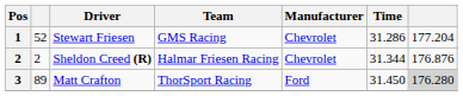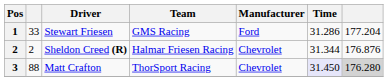 <table class="wikitable" style="font-size:95%">
 <tr>
 <th>Pos</th>
 <th></th>
 <th>Driver</th>
 <th>Team</th>
 <th>Manufacturer</th>
 <th>Time</th>
 <th></th>
 </tr>
 <tr>
 <th>1</th>
-<td>52</td>
+<td>33</td>
 <td><a href='#'>Stewart Friesen</a></td>
 <td><a href='#'>GMS Racing</a></td>
-<td><a href='#'>Chevrolet</a></td>
+<td><a href='#'>Ford</a></td>
 <td>31.286</td>
 <td>177.204</td>
 </tr>
 <tr>
 <th>2</th>
 <td>2</td>
 <td><a href='#'>Sheldon Creed</a> <strong>(R)</strong></td>
 <td><a href='#'>Halmar Friesen Racing</a></td>
 <td><a href='#'>Chevrolet</a></td>
 <td>31.344</td>
 <td>176.876</td>
 </tr>
 <tr>
 <th>3</th>
-<td>89</td>
+<td>88</td>
 <td><a href='#'>Matt Crafton</a></td>
 <td><a href='#'>ThorSport Racing</a></td>
-<td><a href='#'>Ford</a></td>
-<td>31.450</td>
+<td><a href='#'>Chevrolet</a></td>
+<td style="background: lavender;">31.450</td>
 <td style="background: lightgrey;">176.280</td>
 </tr>
 <tr>
 </tr>
 </table>
